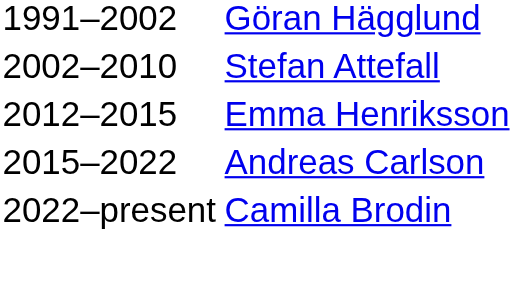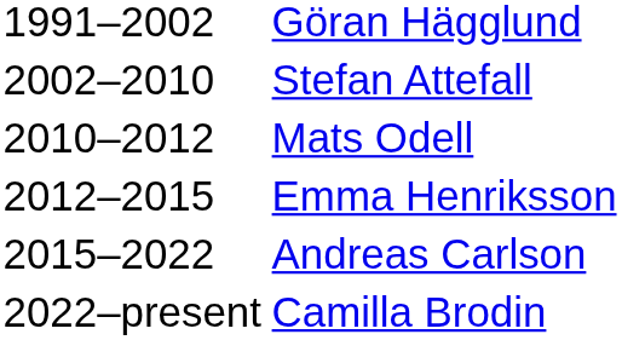 <table --->
 <tr>
 <td>1991–2002</td>
 <td><a href='#'>Göran Hägglund</a></td>
 </tr>
 <tr>
 <td>2002–2010</td>
 <td><a href='#'>Stefan Attefall</a></td>
+</tr>
+<tr>
+<td>2010–2012</td>
+<td><a href='#'>Mats Odell</a></td>
 </tr>
 <tr>
 <td>2012–2015</td>
 <td><a href='#'>Emma Henriksson</a></td>
 </tr>
 <tr>
 <td>2015–2022</td>
 <td><a href='#'>Andreas Carlson</a></td>
 </tr>
 <tr>
 <td>2022–present</td>
 <td><a href='#'>Camilla Brodin</a></td>
 </tr>
 </table>
